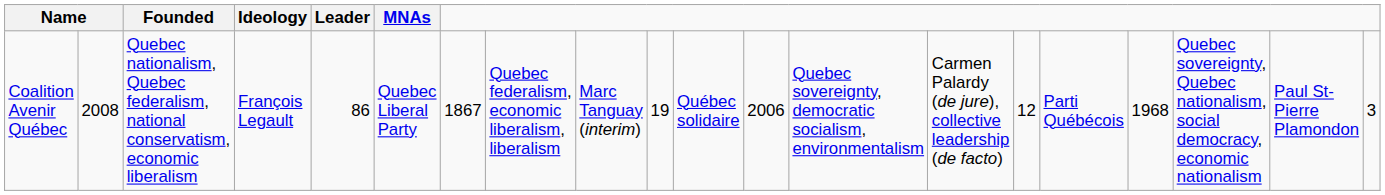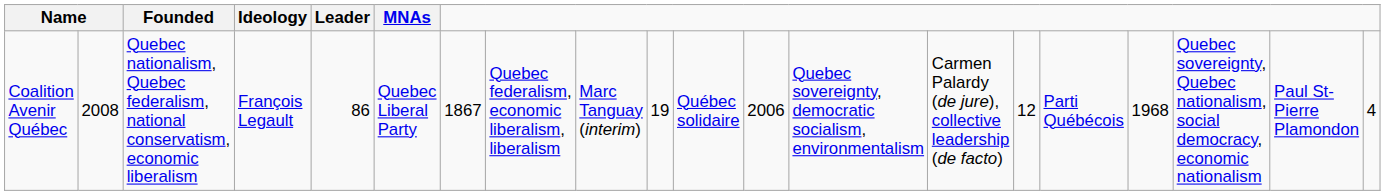 <table class="wikitable">
 <tr>
 <th colspan=2>Name</th>
 <th>Founded</th>
 <th>Ideology</th>
 <th>Leader</th>
 <th><a href='#'>MNAs</a></th>
 </tr>
 <tr>
 <td><a href='#'>Coalition Avenir Québec</a></td>
 <td>2008</td>
 <td><a href='#'>Quebec nationalism</a>, <a href='#'>Quebec federalism</a>, <a href='#'>national conservatism</a>, <a href='#'>economic liberalism</a></td>
 <td><a href='#'>François Legault</a></td>
 <td align="right">86<br></td>
 <td><a href='#'>Quebec Liberal Party</a></td>
 <td>1867</td>
 <td><a href='#'>Quebec federalism</a>, <a href='#'>economic liberalism</a>, <a href='#'>liberalism</a></td>
 <td><a href='#'>Marc Tanguay</a> (<em>interim</em>)</td>
 <td align="right">19<br></td>
 <td><a href='#'>Québec solidaire</a></td>
 <td>2006</td>
 <td><a href='#'>Quebec sovereignty</a>, <a href='#'>democratic socialism</a>, <a href='#'>environmentalism</a></td>
 <td>Carmen Palardy (<em>de jure</em>), <a href='#'>collective leadership</a> (<em>de facto</em>)</td>
 <td align="right">12<br></td>
 <td><a href='#'>Parti Québécois</a></td>
 <td>1968</td>
 <td><a href='#'>Quebec sovereignty</a>, <a href='#'>Quebec nationalism</a>, <a href='#'>social democracy</a>, <a href='#'>economic nationalism</a></td>
 <td><a href='#'>Paul St-Pierre Plamondon</a></td>
-<td align="right">3</td>
+<td align="right">4</td>
 </tr>
 </table>
